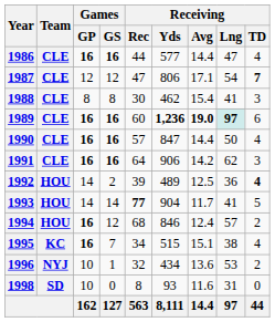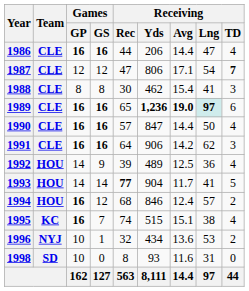 <table class="wikitable" style="text-align:center;">
 <tr>
 <th rowspan="2">Year</th>
 <th rowspan="2">Team</th>
 <th colspan="2">Games</th>
 <th colspan="5">Receiving</th>
 </tr>
 <tr>
 <th>GP</th>
 <th>GS</th>
 <th>Rec</th>
 <th>Yds</th>
 <th>Avg</th>
 <th>Lng</th>
 <th>TD</th>
 </tr>
 <tr>
 <th><a href='#'>1986</a></th>
 <th><a href='#'>CLE</a></th>
 <td><strong>16</strong></td>
 <td><strong>16</strong></td>
 <td>44</td>
-<td>577</td>
+<td>206</td>
 <td>14.4</td>
 <td>47</td>
 <td>4</td>
 </tr>
 <tr>
 <th><a href='#'>1987</a></th>
 <th><a href='#'>CLE</a></th>
 <td>12</td>
 <td>12</td>
 <td>47</td>
 <td>806</td>
 <td>17.1</td>
 <td>54</td>
 <td><strong>7</strong></td>
 </tr>
 <tr>
 <th><a href='#'>1988</a></th>
 <th><a href='#'>CLE</a></th>
 <td>8</td>
 <td>8</td>
 <td>30</td>
 <td>462</td>
 <td>15.4</td>
 <td>41</td>
 <td>3</td>
 </tr>
 <tr>
 <th><a href='#'>1989</a></th>
 <th><a href='#'>CLE</a></th>
 <td><strong>16</strong></td>
 <td><strong>16</strong></td>
-<td>60</td>
+<td>65</td>
 <td><strong>1,236</strong></td>
 <td><strong>19.0</strong></td>
 <td style="background:#cfecec;"><strong>97</strong></td>
 <td>6</td>
 </tr>
 <tr>
 <th><a href='#'>1990</a></th>
 <th><a href='#'>CLE</a></th>
 <td><strong>16</strong></td>
 <td><strong>16</strong></td>
 <td>57</td>
 <td>847</td>
 <td>14.4</td>
 <td>50</td>
 <td>4</td>
 </tr>
 <tr>
 <th><a href='#'>1991</a></th>
 <th><a href='#'>CLE</a></th>
 <td><strong>16</strong></td>
 <td><strong>16</strong></td>
 <td>64</td>
 <td>906</td>
 <td>14.2</td>
 <td>62</td>
 <td>3</td>
 </tr>
 <tr>
 <th><a href='#'>1992</a></th>
 <th><a href='#'>HOU</a></th>
 <td>14</td>
-<td>2</td>
+<td>9</td>
 <td>39</td>
 <td>489</td>
 <td>12.5</td>
 <td>36</td>
-<td><strong>4</strong></td>
+<td>4</td>
 </tr>
 <tr>
 <th><a href='#'>1993</a></th>
 <th><a href='#'>HOU</a></th>
 <td>14</td>
 <td>14</td>
 <td><strong>77</strong></td>
 <td>904</td>
 <td>11.7</td>
 <td>41</td>
 <td>5</td>
 </tr>
 <tr>
 <th><a href='#'>1994</a></th>
 <th><a href='#'>HOU</a></th>
 <td><strong>16</strong></td>
 <td>12</td>
 <td>68</td>
 <td>846</td>
 <td>12.4</td>
 <td>57</td>
 <td>2</td>
 </tr>
 <tr>
 <th><a href='#'>1995</a></th>
 <th><a href='#'>KC</a></th>
 <td><strong>16</strong></td>
 <td>7</td>
-<td>34</td>
+<td>74</td>
 <td>515</td>
 <td>15.1</td>
 <td>38</td>
 <td>4</td>
 </tr>
 <tr>
 <th><a href='#'>1996</a></th>
 <th><a href='#'>NYJ</a></th>
 <td>10</td>
 <td>1</td>
 <td>32</td>
 <td>434</td>
 <td>13.6</td>
 <td>53</td>
 <td>2</td>
 </tr>
 <tr>
 <th><a href='#'>1998</a></th>
 <th><a href='#'>SD</a></th>
 <td>10</td>
 <td>0</td>
 <td>8</td>
 <td>93</td>
 <td>11.6</td>
 <td>31</td>
 <td>0</td>
 </tr>
 <tr>
 <th colspan="2"></th>
 <th>162</th>
 <th>127</th>
 <th>563</th>
 <th>8,111</th>
 <th>14.4</th>
 <th>97</th>
 <th>44</th>
 </tr>
 </table>
